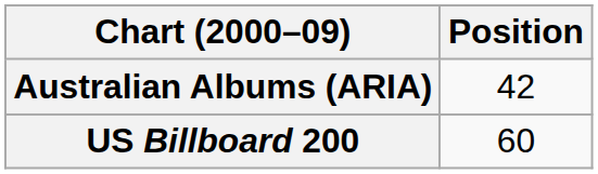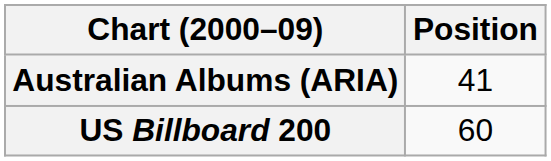 <table class="wikitable plainrowheaders" style="text-align:center;">
 <tr>
 <th scope="col">Chart (2000–09)</th>
 <th scope="col">Position</th>
 </tr>
 <tr>
 <th scope="row">Australian Albums (ARIA)</th>
-<td>42</td>
+<td>41</td>
 </tr>
 <tr>
 <th scope="row">US <em>Billboard</em> 200</th>
 <td>60</td>
 </tr>
 </table>
